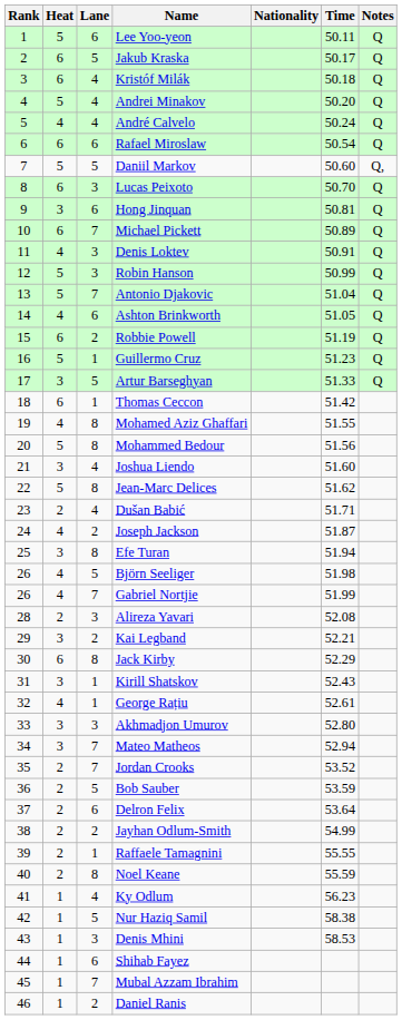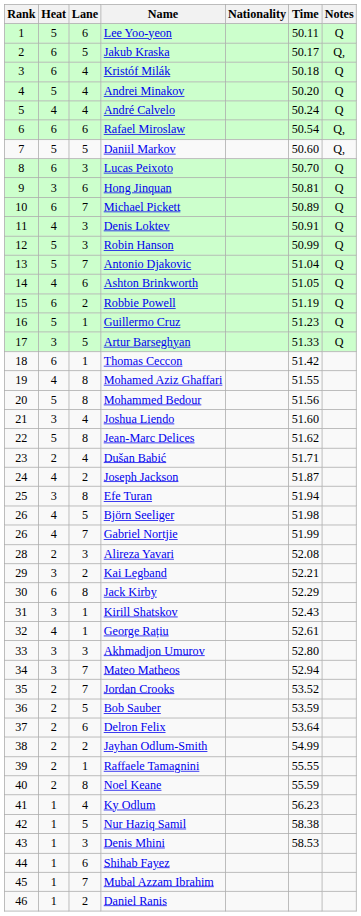 <table class="wikitable sortable" style="text-align:center">
 <tr>
 <th>Rank</th>
 <th>Heat</th>
 <th>Lane</th>
 <th>Name</th>
 <th>Nationality</th>
 <th>Time</th>
 <th>Notes</th>
 </tr>
 <tr bgcolor=ccffcc>
 <td>1</td>
 <td>5</td>
 <td>6</td>
 <td align=left><a href='#'>Lee Yoo-yeon</a></td>
 <td align=left></td>
 <td>50.11</td>
 <td>Q</td>
 </tr>
 <tr bgcolor=ccffcc>
 <td>2</td>
 <td>6</td>
 <td>5</td>
 <td align=left><a href='#'>Jakub Kraska</a></td>
 <td align=left></td>
 <td>50.17</td>
-<td>Q</td>
+<td>Q, </td>
 </tr>
 <tr bgcolor=ccffcc>
 <td>3</td>
 <td>6</td>
 <td>4</td>
 <td align=left><a href='#'>Kristóf Milák</a></td>
 <td align=left></td>
 <td>50.18</td>
 <td>Q</td>
 </tr>
 <tr bgcolor=ccffcc>
 <td>4</td>
 <td>5</td>
 <td>4</td>
 <td align=left><a href='#'>Andrei Minakov</a></td>
 <td align=left></td>
 <td>50.20</td>
 <td>Q</td>
 </tr>
 <tr bgcolor=ccffcc>
 <td>5</td>
 <td>4</td>
 <td>4</td>
 <td align=left><a href='#'>André Calvelo</a></td>
 <td align=left></td>
 <td>50.24</td>
 <td>Q</td>
 </tr>
 <tr bgcolor=ccffcc>
 <td>6</td>
 <td>6</td>
 <td>6</td>
 <td align=left><a href='#'>Rafael Miroslaw</a></td>
 <td align=left></td>
 <td>50.54</td>
-<td>Q</td>
+<td>Q, </td>
 </tr>
 <tr>
 <td>7</td>
 <td>5</td>
 <td>5</td>
 <td align=left><a href='#'>Daniil Markov</a></td>
 <td align=left></td>
 <td>50.60</td>
 <td>Q, </td>
 </tr>
 <tr bgcolor=ccffcc>
 <td>8</td>
 <td>6</td>
 <td>3</td>
 <td align=left><a href='#'>Lucas Peixoto</a></td>
 <td align=left></td>
 <td>50.70</td>
 <td>Q</td>
 </tr>
 <tr bgcolor=ccffcc>
 <td>9</td>
 <td>3</td>
 <td>6</td>
 <td align=left><a href='#'>Hong Jinquan</a></td>
 <td align=left></td>
 <td>50.81</td>
 <td>Q</td>
 </tr>
 <tr bgcolor=ccffcc>
 <td>10</td>
 <td>6</td>
 <td>7</td>
 <td align=left><a href='#'>Michael Pickett</a></td>
 <td align=left></td>
 <td>50.89</td>
 <td>Q</td>
 </tr>
 <tr bgcolor=ccffcc>
 <td>11</td>
 <td>4</td>
 <td>3</td>
 <td align=left><a href='#'>Denis Loktev</a></td>
 <td align=left></td>
 <td>50.91</td>
 <td>Q</td>
 </tr>
 <tr bgcolor=ccffcc>
 <td>12</td>
 <td>5</td>
 <td>3</td>
 <td align=left><a href='#'>Robin Hanson</a></td>
 <td align=left></td>
 <td>50.99</td>
 <td>Q</td>
 </tr>
 <tr bgcolor=ccffcc>
 <td>13</td>
 <td>5</td>
 <td>7</td>
 <td align=left><a href='#'>Antonio Djakovic</a></td>
 <td align=left></td>
 <td>51.04</td>
 <td>Q</td>
 </tr>
 <tr bgcolor=ccffcc>
 <td>14</td>
 <td>4</td>
 <td>6</td>
 <td align=left><a href='#'>Ashton Brinkworth</a></td>
 <td align=left></td>
 <td>51.05</td>
 <td>Q</td>
 </tr>
 <tr bgcolor=ccffcc>
 <td>15</td>
 <td>6</td>
 <td>2</td>
 <td align=left><a href='#'>Robbie Powell</a></td>
 <td align=left></td>
 <td>51.19</td>
 <td>Q</td>
 </tr>
 <tr bgcolor=ccffcc>
 <td>16</td>
 <td>5</td>
 <td>1</td>
 <td align=left><a href='#'>Guillermo Cruz</a></td>
 <td align=left></td>
 <td>51.23</td>
 <td>Q</td>
 </tr>
 <tr bgcolor=ccffcc>
 <td>17</td>
 <td>3</td>
 <td>5</td>
 <td align=left><a href='#'>Artur Barseghyan</a></td>
 <td align=left></td>
 <td>51.33</td>
 <td>Q</td>
 </tr>
 <tr>
 <td>18</td>
 <td>6</td>
 <td>1</td>
 <td align=left><a href='#'>Thomas Ceccon</a></td>
 <td align=left></td>
 <td>51.42</td>
 <td></td>
 </tr>
 <tr>
 <td>19</td>
 <td>4</td>
 <td>8</td>
 <td align=left><a href='#'>Mohamed Aziz Ghaffari</a></td>
 <td align=left></td>
 <td>51.55</td>
 <td></td>
 </tr>
 <tr>
 <td>20</td>
 <td>5</td>
 <td>8</td>
 <td align=left><a href='#'>Mohammed Bedour</a></td>
 <td align=left></td>
 <td>51.56</td>
 <td></td>
 </tr>
 <tr>
 <td>21</td>
 <td>3</td>
 <td>4</td>
 <td align=left><a href='#'>Joshua Liendo</a></td>
 <td align=left></td>
 <td>51.60</td>
 <td></td>
 </tr>
 <tr>
 <td>22</td>
 <td>5</td>
 <td>8</td>
 <td align=left><a href='#'>Jean-Marc Delices</a></td>
 <td align=left></td>
 <td>51.62</td>
 <td></td>
 </tr>
 <tr>
 <td>23</td>
 <td>2</td>
 <td>4</td>
 <td align=left><a href='#'>Dušan Babić</a></td>
 <td align=left></td>
 <td>51.71</td>
 <td></td>
 </tr>
 <tr>
 <td>24</td>
 <td>4</td>
 <td>2</td>
 <td align=left><a href='#'>Joseph Jackson</a></td>
 <td align=left></td>
 <td>51.87</td>
 <td></td>
 </tr>
 <tr>
 <td>25</td>
 <td>3</td>
 <td>8</td>
 <td align=left><a href='#'>Efe Turan</a></td>
 <td align=left></td>
 <td>51.94</td>
 <td></td>
 </tr>
 <tr>
 <td>26</td>
 <td>4</td>
 <td>5</td>
 <td align=left><a href='#'>Björn Seeliger</a></td>
 <td align=left></td>
 <td>51.98</td>
 <td></td>
 </tr>
 <tr>
 <td>26</td>
 <td>4</td>
 <td>7</td>
 <td align=left><a href='#'>Gabriel Nortjie</a></td>
 <td align=left></td>
 <td>51.99</td>
 <td></td>
 </tr>
 <tr>
 <td>28</td>
 <td>2</td>
 <td>3</td>
 <td align=left><a href='#'>Alireza Yavari</a></td>
 <td align=left></td>
 <td>52.08</td>
 <td></td>
 </tr>
 <tr>
 <td>29</td>
 <td>3</td>
 <td>2</td>
 <td align=left><a href='#'>Kai Legband</a></td>
 <td align=left></td>
 <td>52.21</td>
 <td></td>
 </tr>
 <tr>
 <td>30</td>
 <td>6</td>
 <td>8</td>
 <td align=left><a href='#'>Jack Kirby</a></td>
 <td align=left></td>
 <td>52.29</td>
 <td></td>
 </tr>
 <tr>
 <td>31</td>
 <td>3</td>
 <td>1</td>
 <td align=left><a href='#'>Kirill Shatskov</a></td>
 <td align=left></td>
 <td>52.43</td>
 <td></td>
 </tr>
 <tr>
 <td>32</td>
 <td>4</td>
 <td>1</td>
 <td align=left><a href='#'>George Rațiu</a></td>
 <td align=left></td>
 <td>52.61</td>
 <td></td>
 </tr>
 <tr>
 <td>33</td>
 <td>3</td>
 <td>3</td>
 <td align=left><a href='#'>Akhmadjon Umurov</a></td>
 <td align=left></td>
 <td>52.80</td>
 <td></td>
 </tr>
 <tr>
 <td>34</td>
 <td>3</td>
 <td>7</td>
 <td align=left><a href='#'>Mateo Matheos</a></td>
 <td align=left></td>
 <td>52.94</td>
 <td></td>
 </tr>
 <tr>
 <td>35</td>
 <td>2</td>
 <td>7</td>
 <td align=left><a href='#'>Jordan Crooks</a></td>
 <td align=left></td>
 <td>53.52</td>
 <td></td>
 </tr>
 <tr>
 <td>36</td>
 <td>2</td>
 <td>5</td>
 <td align=left><a href='#'>Bob Sauber</a></td>
 <td align=left></td>
 <td>53.59</td>
 <td></td>
 </tr>
 <tr>
 <td>37</td>
 <td>2</td>
 <td>6</td>
 <td align=left><a href='#'>Delron Felix</a></td>
 <td align=left></td>
 <td>53.64</td>
 <td></td>
 </tr>
 <tr>
 <td>38</td>
 <td>2</td>
 <td>2</td>
 <td align=left><a href='#'>Jayhan Odlum-Smith</a></td>
 <td align=left></td>
 <td>54.99</td>
 <td></td>
 </tr>
 <tr>
 <td>39</td>
 <td>2</td>
 <td>1</td>
 <td align=left><a href='#'>Raffaele Tamagnini</a></td>
 <td align=left></td>
 <td>55.55</td>
 <td></td>
 </tr>
 <tr>
 <td>40</td>
 <td>2</td>
 <td>8</td>
 <td align=left><a href='#'>Noel Keane</a></td>
 <td align=left></td>
 <td>55.59</td>
 <td></td>
 </tr>
 <tr>
 <td>41</td>
 <td>1</td>
 <td>4</td>
 <td align=left><a href='#'>Ky Odlum</a></td>
 <td align=left></td>
 <td>56.23</td>
 <td></td>
 </tr>
 <tr>
 <td>42</td>
 <td>1</td>
 <td>5</td>
 <td align=left><a href='#'>Nur Haziq Samil</a></td>
 <td align=left></td>
 <td>58.38</td>
 <td></td>
 </tr>
 <tr>
 <td>43</td>
 <td>1</td>
 <td>3</td>
 <td align=left><a href='#'>Denis Mhini</a></td>
 <td align=left></td>
 <td>58.53</td>
 <td></td>
 </tr>
 <tr>
 <td>44</td>
 <td>1</td>
 <td>6</td>
 <td align=left><a href='#'>Shihab Fayez</a></td>
 <td align=left></td>
 <td></td>
 <td></td>
 </tr>
 <tr>
 <td>45</td>
 <td>1</td>
 <td>7</td>
 <td align=left><a href='#'>Mubal Azzam Ibrahim</a></td>
 <td align=left></td>
 <td></td>
 <td></td>
 </tr>
 <tr>
 <td>46</td>
 <td>1</td>
 <td>2</td>
 <td align=left><a href='#'>Daniel Ranis</a></td>
 <td align=left></td>
 <td></td>
 <td></td>
 </tr>
 </table>
